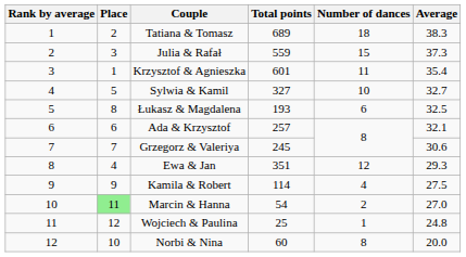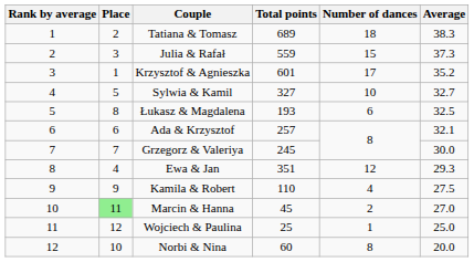 <table class="wikitable sortable"  style="margin:auto; text-align:center; white-space:nowrap; width:70%;">
 <tr>
 <th>Rank by average</th>
 <th>Place</th>
 <th>Couple</th>
 <th>Total points</th>
 <th>Number of dances</th>
 <th>Average </th>
 </tr>
 <tr>
 <td>1</td>
 <td>2</td>
 <td>Tatiana & Tomasz</td>
 <td>689</td>
 <td>18</td>
 <td>38.3</td>
 </tr>
 <tr>
 <td>2</td>
 <td>3</td>
 <td>Julia & Rafał</td>
 <td>559</td>
 <td>15</td>
 <td>37.3</td>
 </tr>
 <tr>
 <td>3</td>
 <td>1</td>
 <td>Krzysztof & Agnieszka</td>
 <td>601</td>
-<td>11</td>
-<td>35.4</td>
+<td>17</td>
+<td>35.2</td>
 </tr>
 <tr>
 <td>4</td>
 <td>5</td>
 <td>Sylwia & Kamil</td>
 <td>327</td>
 <td>10</td>
 <td>32.7</td>
 </tr>
 <tr>
 <td>5</td>
 <td>8</td>
 <td>Łukasz & Magdalena</td>
 <td>193</td>
 <td>6</td>
 <td>32.5</td>
 </tr>
 <tr>
 <td>6</td>
 <td>6</td>
 <td>Ada & Krzysztof</td>
 <td>257</td>
 <td rowspan=2>8</td>
 <td>32.1</td>
 </tr>
 <tr>
 <td>7</td>
 <td>7</td>
 <td>Grzegorz & Valeriya</td>
 <td>245</td>
-<td>30.6</td>
+<td>30.0</td>
 </tr>
 <tr>
 <td>8</td>
 <td>4</td>
 <td>Ewa & Jan</td>
 <td>351</td>
 <td>12</td>
 <td>29.3</td>
 </tr>
 <tr>
 <td>9</td>
 <td>9</td>
 <td>Kamila & Robert</td>
-<td>114</td>
+<td>110</td>
 <td>4</td>
 <td>27.5</td>
 </tr>
 <tr>
 <td>10</td>
 <td style="background: lightgreen;">11</td>
 <td>Marcin & Hanna</td>
-<td>54</td>
+<td>45</td>
 <td>2</td>
 <td>27.0</td>
 </tr>
 <tr>
 <td>11</td>
 <td>12</td>
 <td>Wojciech & Paulina</td>
 <td>25</td>
 <td>1</td>
-<td>24.8</td>
+<td>25.0</td>
 </tr>
 <tr>
 <td>12</td>
 <td>10</td>
 <td>Norbi & Nina</td>
 <td>60</td>
 <td>8</td>
 <td>20.0</td>
 </tr>
 </table>
